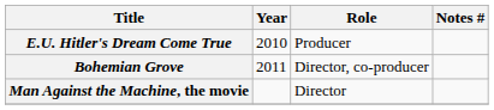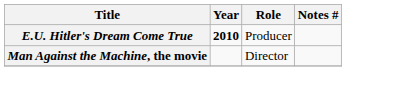 <table class="wikitable plainrowheaders sortable">
 <tr>
 <th scope="col">Title</th>
 <th scope="col">Year</th>
 <th scope="col">Role</th>
 <th scope="col" class="unsortable">Notes #</th>
 </tr>
 <tr>
 <th scope="row"><em>E.U. Hitler's Dream Come True</em></th>
-<td>2010</td>
+<td><strong>2010</strong></td>
 <td>Producer</td>
-<td></td>
-</tr>
-<tr>
-<th scope="row"><em>Bohemian Grove</em></th>
-<td>2011</td>
-<td>Director, co-producer</td>
 <td></td>
 </tr>
 <tr>
 <th scope="row"><em>Man Against the Machine</em>, the movie</th>
 <td></td>
 <td>Director</td>
 <td></td>
 </tr>
 <tr>
 </tr>
 </table>
